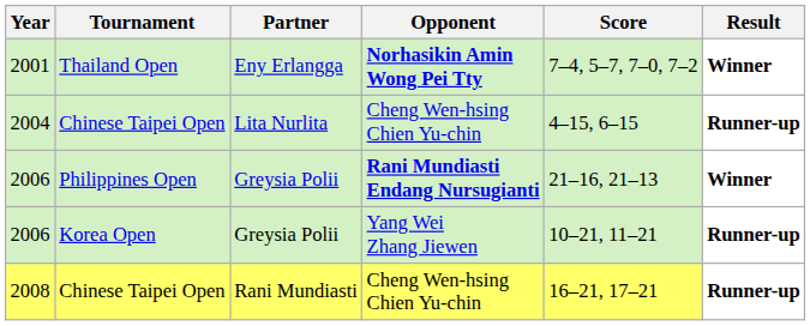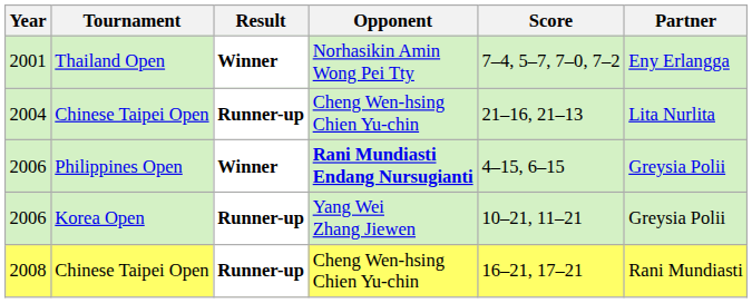 <table class="sortable wikitable" style="font-size: 90%">
 <tr>
 <th>Year</th>
 <th>Tournament</th>
-<th>Partner</th>
+<th>Result</th>
 <th>Opponent</th>
 <th>Score</th>
-<th>Result</th>
+<th>Partner</th>
 </tr>
 <tr style="background:#D4F1C5">
 <td align="center">2001</td>
 <td align="left"><a href='#'>Thailand Open</a></td>
+<td style="text-align:left; background:white"> <strong>Winner</strong></td>
+<td align="left"> <a href='#'>Norhasikin Amin</a><br> <a href='#'>Wong Pei Tty</a></td>
+<td align="left">7–4, 5–7, 7–0, 7–2</td>
 <td align="left"> <a href='#'>Eny Erlangga</a></td>
-<td align="left"><strong> <a href='#'>Norhasikin Amin</a><br> <a href='#'>Wong Pei Tty</a></strong></td>
-<td align="left">7–4, 5–7, 7–0, 7–2</td>
-<td style="text-align:left; background:white"> <strong>Winner</strong></td>
 </tr>
 <tr style="background:#D4F1C5">
 <td align="center">2004</td>
 <td align="left"><a href='#'>Chinese Taipei Open</a></td>
+<td style="text-align:left; background:white"> <strong>Runner-up</strong></td>
+<td align="left"> <a href='#'>Cheng Wen-hsing</a><br> <a href='#'>Chien Yu-chin</a></td>
+<td align="left">21–16, 21–13</td>
 <td align="left"> <a href='#'>Lita Nurlita</a></td>
-<td align="left"> <a href='#'>Cheng Wen-hsing</a><br> <a href='#'>Chien Yu-chin</a></td>
-<td align="left">4–15, 6–15</td>
-<td style="text-align:left; background:white"> <strong>Runner-up</strong></td>
 </tr>
 <tr style="background:#D4F1C5">
 <td align="center">2006</td>
 <td align="left"><a href='#'>Philippines Open</a></td>
+<td style="text-align:left; background:white"> <strong>Winner</strong></td>
+<td align="left"><strong> <a href='#'>Rani Mundiasti</a><br> <a href='#'>Endang Nursugianti</a></strong></td>
+<td align="left">4–15, 6–15</td>
 <td align="left"> <a href='#'>Greysia Polii</a></td>
-<td align="left"><strong> <a href='#'>Rani Mundiasti</a><br> <a href='#'>Endang Nursugianti</a></strong></td>
-<td align="left">21–16, 21–13</td>
-<td style="text-align:left; background:white"> <strong>Winner</strong></td>
 </tr>
 <tr style="background:#D4F1C5">
 <td align="center">2006</td>
 <td align="left"><a href='#'>Korea Open</a></td>
-<td align="left"> Greysia Polii</td>
+<td style="text-align:left; background:white"> <strong>Runner-up</strong></td>
 <td align="left"> <a href='#'>Yang Wei</a><br> <a href='#'>Zhang Jiewen</a></td>
 <td align="left">10–21, 11–21</td>
-<td style="text-align:left; background:white"> <strong>Runner-up</strong></td>
+<td align="left"> Greysia Polii</td>
 </tr>
 <tr style="background:#FFFF67">
 <td align="center">2008</td>
 <td align="left">Chinese Taipei Open</td>
-<td align="left"> Rani Mundiasti</td>
+<td style="text-align:left; background:white"> <strong>Runner-up</strong></td>
 <td align="left"> Cheng Wen-hsing<br> Chien Yu-chin</td>
 <td align="left">16–21, 17–21</td>
-<td style="text-align:left; background:white"> <strong>Runner-up</strong></td>
+<td align="left"> Rani Mundiasti</td>
 </tr>
 </table>
